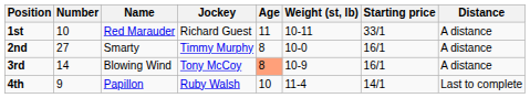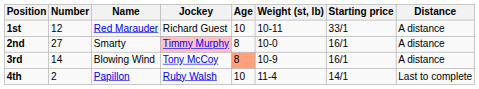 <table class="wikitable sortable">
 <tr>
 <th>Position</th>
 <th>Number</th>
 <th>Name</th>
 <th>Jockey</th>
 <th>Age</th>
 <th>Weight (st, lb)</th>
 <th>Starting price</th>
 <th>Distance</th>
 </tr>
 <tr>
 <td><strong>1st</strong></td>
-<td>10</td>
+<td>12</td>
 <td><a href='#'>Red Marauder</a></td>
 <td>Richard Guest</td>
-<td>11</td>
+<td>10</td>
 <td>10-11</td>
 <td>33/1</td>
 <td>A distance</td>
 </tr>
 <tr>
 <td><strong>2nd</strong></td>
 <td>27</td>
 <td>Smarty</td>
-<td><a href='#'>Timmy Murphy</a></td>
+<td style="background: pink;"><a href='#'>Timmy Murphy</a></td>
 <td>8</td>
 <td>10-0</td>
 <td>16/1</td>
 <td>A distance</td>
 </tr>
 <tr>
 <td><strong>3rd</strong></td>
 <td>14</td>
 <td>Blowing Wind</td>
 <td><a href='#'>Tony McCoy</a></td>
 <td style="background: lightsalmon;">8</td>
 <td>10-9</td>
 <td>16/1</td>
 <td>A distance</td>
 </tr>
 <tr>
 <td><strong>4th</strong></td>
-<td>9</td>
+<td>2</td>
 <td><a href='#'>Papillon</a></td>
 <td><a href='#'>Ruby Walsh</a></td>
 <td>10</td>
 <td>11-4</td>
 <td>14/1</td>
 <td>Last to complete</td>
 </tr>
 </table>
